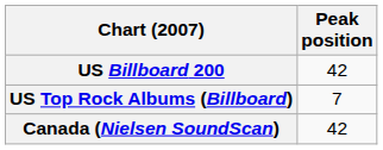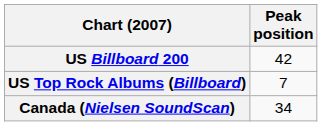 <table class="wikitable plainrowheaders" style="text-align:center;">
 <tr>
 <th scope="col">Chart (2007)</th>
 <th scope="col">Peak<br>position</th>
 </tr>
 <tr>
 <th scope="row">US <a href='#'><em>Billboard</em> 200</a></th>
 <td>42</td>
 </tr>
 <tr>
 <th scope="row">US <a href='#'>Top Rock Albums</a> (<em><a href='#'>Billboard</a></em>)</th>
 <td>7</td>
 </tr>
 <tr>
 <th scope="row">Canada (<em><a href='#'>Nielsen SoundScan</a></em>)</th>
-<td>42</td>
+<td>34</td>
 </tr>
 </table>
